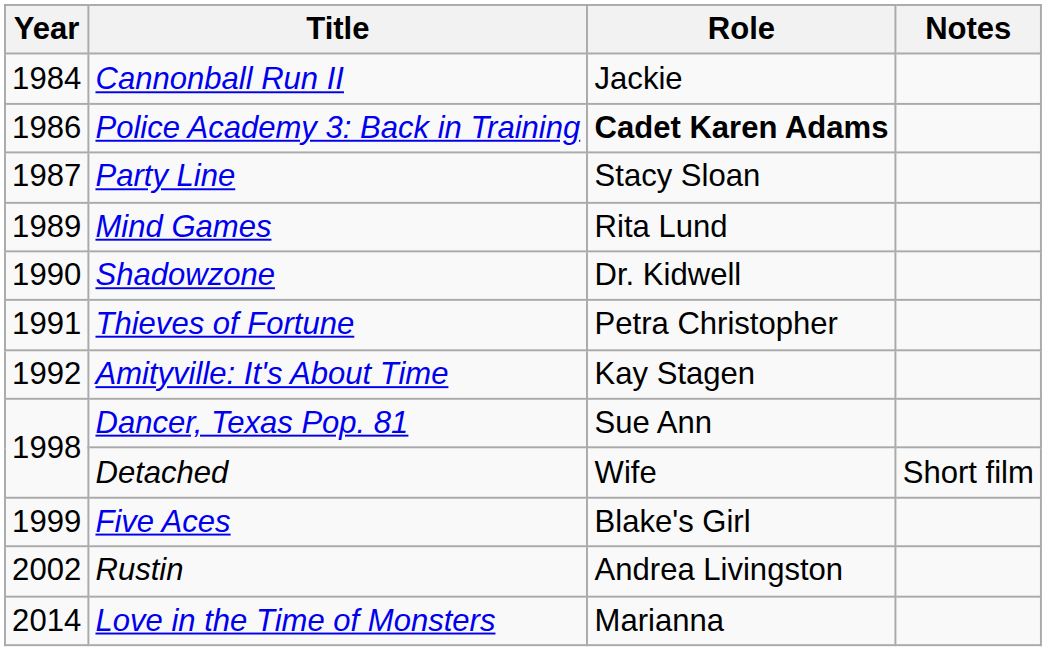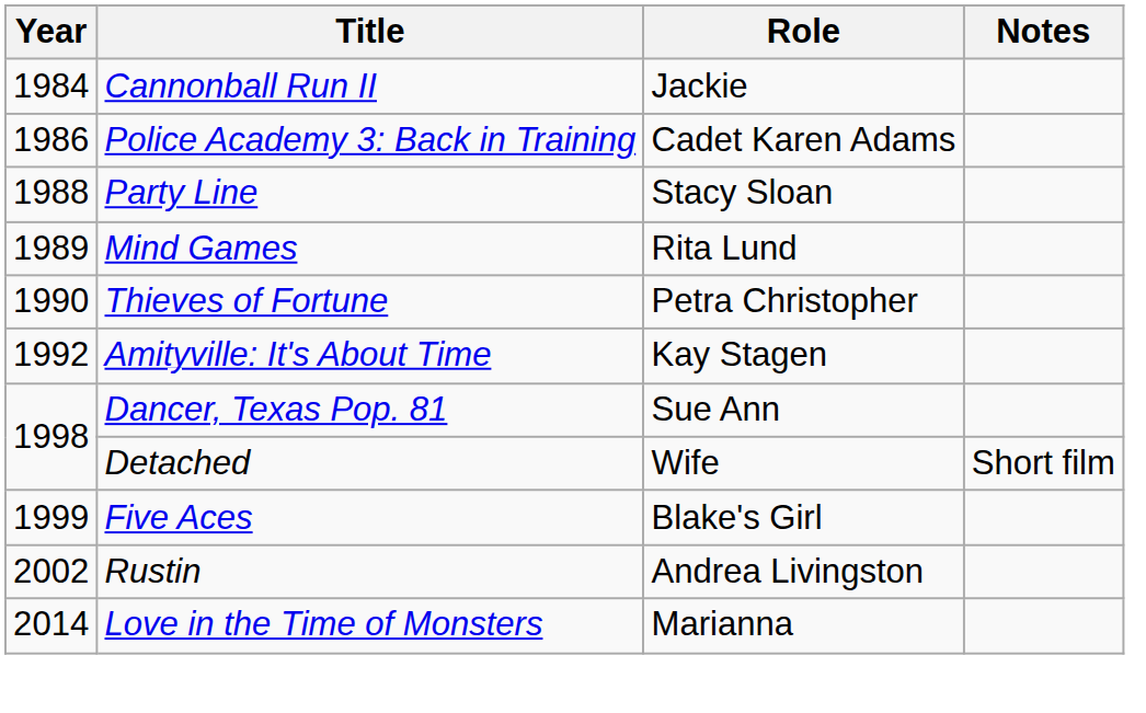 <table class="wikitable">
 <tr>
 <th>Year</th>
 <th>Title</th>
 <th>Role</th>
 <th>Notes</th>
 </tr>
 <tr>
 <td>1984</td>
 <td><em><a href='#'>Cannonball Run II</a></em></td>
 <td>Jackie</td>
 <td></td>
 </tr>
 <tr>
 <td>1986</td>
 <td><em><a href='#'>Police Academy 3: Back in Training</a></em></td>
-<td><strong>Cadet Karen Adams</strong></td>
+<td>Cadet Karen Adams</td>
 <td></td>
 </tr>
 <tr>
-<td>1987</td>
+<td>1988</td>
 <td><em><a href='#'>Party Line</a></em></td>
 <td>Stacy Sloan</td>
 <td></td>
 </tr>
 <tr>
 <td>1989</td>
 <td><em><a href='#'>Mind Games</a></em></td>
 <td>Rita Lund</td>
 <td></td>
 </tr>
 <tr>
 <td>1990</td>
-<td><em><a href='#'>Shadowzone</a></em></td>
-<td>Dr. Kidwell</td>
-<td></td>
-</tr>
-<tr>
-<td>1991</td>
 <td><em><a href='#'>Thieves of Fortune</a></em></td>
 <td>Petra Christopher</td>
 <td></td>
 </tr>
 <tr>
 <td>1992</td>
 <td><em><a href='#'>Amityville: It's About Time</a></em></td>
 <td>Kay Stagen</td>
 <td></td>
 </tr>
 <tr>
 <td rowspan="2">1998</td>
 <td><em><a href='#'>Dancer, Texas Pop. 81</a></em></td>
 <td>Sue Ann</td>
 <td></td>
 </tr>
 <tr>
 <td><em>Detached</em></td>
 <td>Wife</td>
 <td>Short film</td>
 </tr>
 <tr>
 <td>1999</td>
 <td><em><a href='#'>Five Aces</a></em></td>
 <td>Blake's Girl</td>
 <td></td>
 </tr>
 <tr>
 <td>2002</td>
 <td><em>Rustin</em></td>
 <td>Andrea Livingston</td>
 <td></td>
 </tr>
 <tr>
 <td>2014</td>
 <td><em><a href='#'>Love in the Time of Monsters</a></em></td>
 <td>Marianna</td>
 <td></td>
 </tr>
 </table>
